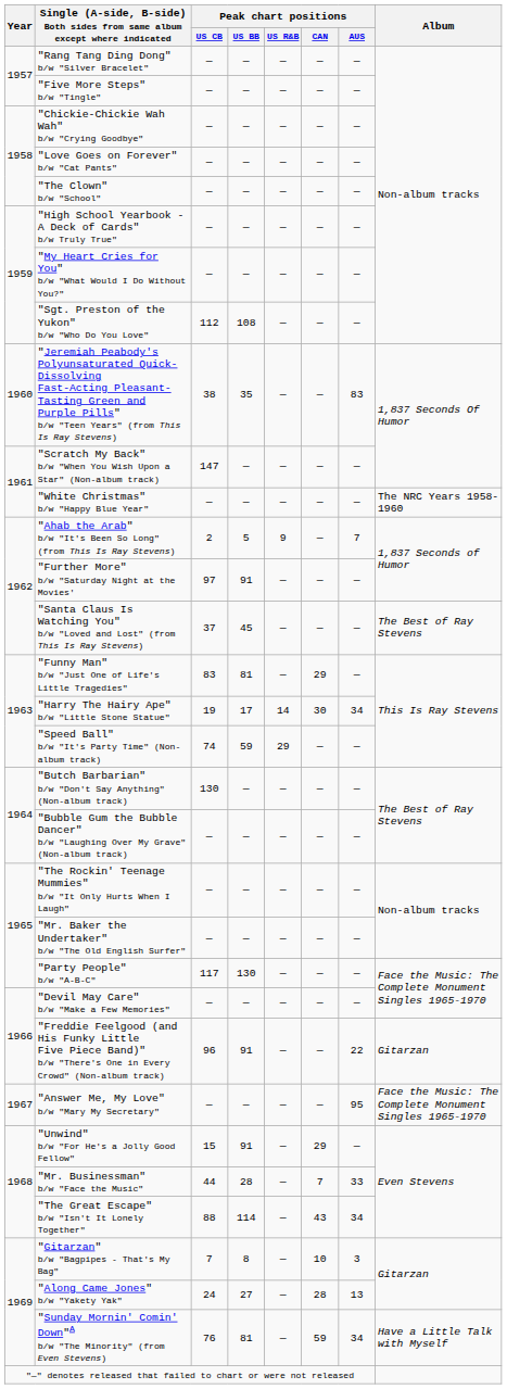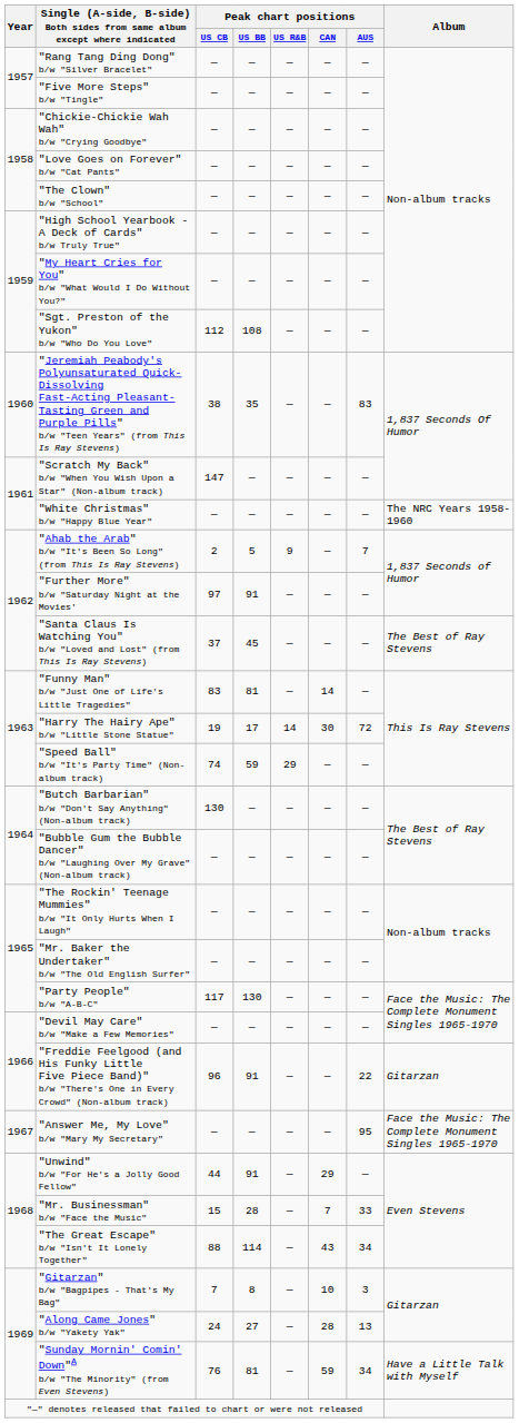 <table class="wikitable" style="text-align:center;">
 <tr>
 <th rowspan="2">Year</th>
 <th rowspan="2">Single (A-side, B-side)<br><small>Both sides from same album except where indicated</small></th>
 <th colspan="5">Peak chart positions</th>
 <th rowspan="2">Album</th>
 </tr>
 <tr style="font-size:smaller;">
 <th width="40"><a href='#'>US CB</a><br></th>
 <th width="40"><a href='#'>US BB</a><br></th>
 <th width="40"><a href='#'>US R&B</a></th>
 <th width="40"><a href='#'>CAN</a></th>
 <th width="40"><a href='#'>AUS</a></th>
 </tr>
 <tr>
 <td rowspan="2">1957</td>
 <td align="left">"Rang Tang Ding Dong"<br><small>b/w "Silver Bracelet"</small></td>
 <td>—</td>
 <td>—</td>
 <td>—</td>
 <td>—</td>
 <td>—</td>
 <td align="left" rowspan="8">Non-album tracks</td>
 </tr>
 <tr>
 <td align="left">"Five More Steps"<br><small>b/w "Tingle"</small></td>
 <td>—</td>
 <td>—</td>
 <td>—</td>
 <td>—</td>
 <td>—</td>
 </tr>
 <tr>
 <td rowspan="3">1958</td>
 <td align="left">"Chickie-Chickie Wah Wah"<br><small>b/w "Crying Goodbye"</small></td>
 <td>—</td>
 <td>—</td>
 <td>—</td>
 <td>—</td>
 <td>—</td>
 </tr>
 <tr>
 <td align="left">"Love Goes on Forever"<br><small>b/w "Cat Pants"</small></td>
 <td>—</td>
 <td>—</td>
 <td>—</td>
 <td>—</td>
 <td>—</td>
 </tr>
 <tr>
 <td align="left">"The Clown"<br><small>b/w "School"</small></td>
 <td>—</td>
 <td>—</td>
 <td>—</td>
 <td>—</td>
 <td>—</td>
 </tr>
 <tr>
 <td rowspan="3">1959</td>
 <td align="left">"High School Yearbook - A Deck of Cards"<br><small>b/w Truly True"</small></td>
 <td>—</td>
 <td>—</td>
 <td>—</td>
 <td>—</td>
 <td>—</td>
 </tr>
 <tr>
 <td align="left">"<a href='#'>My Heart Cries for You</a>"<br><small>b/w "What Would I Do Without You?"</small></td>
 <td>—</td>
 <td>—</td>
 <td>—</td>
 <td>—</td>
 <td>—</td>
 </tr>
 <tr>
 <td align="left">"Sgt. Preston of the Yukon"<br><small>b/w "Who Do You Love"</small></td>
 <td>112</td>
 <td>108</td>
 <td>—</td>
 <td>—</td>
 <td>—</td>
 </tr>
 <tr>
 <td>1960</td>
 <td align="left">"<a href='#'>Jeremiah Peabody's Polyunsaturated Quick-Dissolving <br>Fast-Acting Pleasant-Tasting Green and Purple Pills</a>"<br><small>b/w "Teen Years" (from <em>This Is Ray Stevens</em>)</small></td>
 <td>38</td>
 <td>35</td>
 <td>—</td>
 <td>—</td>
 <td>83</td>
 <td align="left" rowspan="2"><em>1,837 Seconds Of Humor</em></td>
 </tr>
 <tr>
 <td rowspan="2">1961</td>
 <td align="left">"Scratch My Back"<br><small>b/w "When You Wish Upon a Star" (Non-album track)</small></td>
 <td>147</td>
 <td>—</td>
 <td>—</td>
 <td>—</td>
 <td>—</td>
 </tr>
 <tr>
 <td align="left">"White Christmas"<br><small>b/w "Happy Blue Year"</small></td>
 <td>—</td>
 <td>—</td>
 <td>—</td>
 <td>—</td>
 <td>—</td>
 <td align="left">The NRC Years 1958-1960</td>
 </tr>
 <tr>
 <td rowspan="3">1962</td>
 <td align="left">"<a href='#'>Ahab the Arab</a>"<br><small>b/w "It's Been So Long" (from <em>This Is Ray Stevens</em>)</small></td>
 <td>2</td>
 <td>5</td>
 <td>9</td>
 <td>—</td>
 <td>7</td>
 <td align="left" rowspan="2"><em>1,837 Seconds of Humor</em></td>
 </tr>
 <tr>
 <td align="left">"Further More"<br><small>b/w "Saturday Night at the Movies'</small></td>
 <td>97</td>
 <td>91</td>
 <td>—</td>
 <td>—</td>
 <td>—</td>
 </tr>
 <tr>
 <td align="left">"Santa Claus Is Watching You"<br><small>b/w "Loved and Lost" (from <em>This Is Ray Stevens</em>)</small></td>
 <td>37</td>
 <td>45</td>
 <td>—</td>
 <td>—</td>
 <td>—</td>
 <td align="left"><em>The Best of Ray Stevens</em></td>
 </tr>
 <tr>
 <td rowspan="3">1963</td>
 <td align="left">"Funny Man"<br><small>b/w "Just One of Life's Little Tragedies" </small></td>
 <td>83</td>
 <td>81</td>
 <td>—</td>
-<td>29</td>
+<td>14</td>
 <td>—</td>
 <td align="left" rowspan="3"><em>This Is Ray Stevens</em></td>
 </tr>
 <tr>
 <td align="left">"Harry The Hairy Ape"<br><small>b/w "Little Stone Statue"</small></td>
 <td>19</td>
 <td>17</td>
 <td>14</td>
 <td>30</td>
-<td>34</td>
+<td>72</td>
 </tr>
 <tr>
 <td align="left">"Speed Ball"<br><small>b/w "It's Party Time" (Non-album track)</small></td>
 <td>74</td>
 <td>59</td>
 <td>29</td>
 <td>—</td>
 <td>—</td>
 </tr>
 <tr>
 <td rowspan="2">1964</td>
 <td align="left">"Butch Barbarian"<br><small>b/w "Don't Say Anything" (Non-album track)</small></td>
 <td>130</td>
 <td>—</td>
 <td>—</td>
 <td>—</td>
 <td>—</td>
 <td align="left" rowspan="2"><em>The Best of Ray Stevens</em></td>
 </tr>
 <tr>
 <td align="left">"Bubble Gum the Bubble Dancer"<br><small>b/w "Laughing Over My Grave" (Non-album track)</small></td>
 <td>—</td>
 <td>—</td>
 <td>—</td>
 <td>—</td>
 <td>—</td>
 </tr>
 <tr>
 <td rowspan="3">1965</td>
 <td align="left">"The Rockin' Teenage Mummies"<br><small>b/w "It Only Hurts When I Laugh"</small></td>
 <td>—</td>
 <td>—</td>
 <td>—</td>
 <td>—</td>
 <td>—</td>
 <td align="left" rowspan="2">Non-album tracks</td>
 </tr>
 <tr>
 <td align="left">"Mr. Baker the Undertaker"<br><small>b/w "The Old English Surfer"</small></td>
 <td>—</td>
 <td>—</td>
 <td>—</td>
 <td>—</td>
 <td>—</td>
 </tr>
 <tr>
 <td align="left">"Party People"<br><small>b/w "A-B-C"</small></td>
 <td>117</td>
 <td>130</td>
 <td>—</td>
 <td>—</td>
 <td>—</td>
 <td align="left" rowspan="2"><em>Face the Music: The Complete Monument Singles 1965-1970</em></td>
 </tr>
 <tr>
 <td rowspan="2">1966</td>
 <td align="left">"Devil May Care"<br><small>b/w "Make a Few Memories"</small></td>
 <td>—</td>
 <td>—</td>
 <td>—</td>
 <td>—</td>
 <td>—</td>
 </tr>
 <tr i>
 <td align="left">"Freddie Feelgood (and His Funky Little<br>Five Piece Band)"<br><small>b/w "There's One in Every Crowd" (Non-album track)</small></td>
 <td>96</td>
 <td>91</td>
 <td>—</td>
 <td>—</td>
 <td>22</td>
 <td align="left"><em>Gitarzan</em></td>
 </tr>
 <tr>
 <td>1967</td>
 <td align="left">"Answer Me, My Love"<br><small>b/w "Mary My Secretary"</small></td>
 <td>—</td>
 <td>—</td>
 <td>—</td>
 <td>—</td>
 <td>95</td>
 <td align="left"><em>Face the Music: The Complete Monument Singles 1965-1970</em></td>
 </tr>
 <tr>
 <td rowspan="3">1968</td>
 <td align="left">"Unwind"<br><small>b/w "For He's a Jolly Good Fellow"</small></td>
-<td>15</td>
+<td>44</td>
 <td>91</td>
 <td>—</td>
 <td>29</td>
 <td>—</td>
 <td align="left" rowspan="3"><em>Even Stevens</em></td>
 </tr>
 <tr>
 <td align="left">"Mr. Businessman"<br><small>b/w "Face the Music"</small></td>
-<td>44</td>
+<td>15</td>
 <td>28</td>
 <td>—</td>
 <td>7</td>
 <td>33</td>
 </tr>
 <tr>
 <td align="left">"The Great Escape"<br><small>b/w "Isn't It Lonely Together"</small></td>
 <td>88</td>
 <td>114</td>
 <td>—</td>
 <td>43</td>
 <td>34</td>
 </tr>
 <tr>
 <td rowspan="3">1969</td>
 <td align="left">"<a href='#'>Gitarzan</a>"<br><small>b/w "Bagpipes - That's My Bag"</small></td>
 <td>7</td>
 <td>8</td>
 <td>—</td>
 <td>10</td>
 <td>3</td>
 <td align="left" rowspan="2"><em>Gitarzan</em></td>
 </tr>
 <tr>
 <td align="left">"<a href='#'>Along Came Jones</a>"<br><small>b/w "Yakety Yak"</small></td>
 <td>24</td>
 <td>27</td>
 <td>—</td>
 <td>28</td>
 <td>13</td>
 </tr>
 <tr>
 <td align="left">"<a href='#'>Sunday Mornin' Comin' Down</a>"<sup><a href='#'>A</a></sup><br><small>b/w "The Minority" (from <em>Even Stevens</em>)</small></td>
 <td>76</td>
 <td>81</td>
 <td>—</td>
 <td>59</td>
 <td>34</td>
 <td align="left"><em>Have a Little Talk with Myself</em></td>
 </tr>
 <tr>
 <td align="center" colspan="7"><small>"—" denotes released that failed to chart or were not released</small></td>
 </tr>
 </table>
